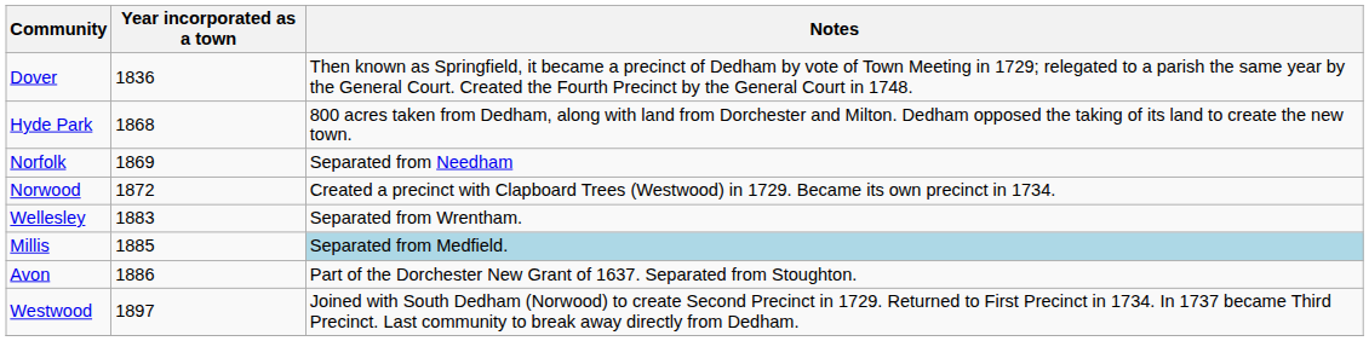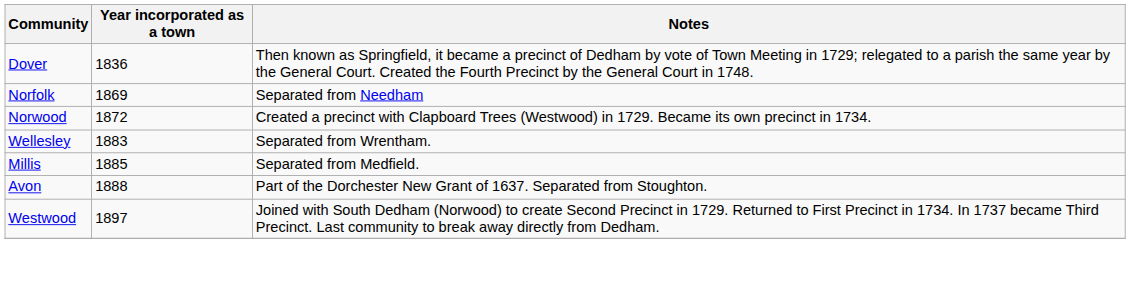 <table class="wikitable" style="margin-left: 1em; ">
 <tr>
 <th>Community</th>
 <th>Year incorporated as a town</th>
 <th>Notes</th>
 </tr>
 <tr>
 <td><a href='#'>Dover</a></td>
 <td>1836</td>
 <td>Then known as Springfield, it became a precinct of Dedham by vote of Town Meeting in 1729; relegated to a parish the same year by the General Court. Created the Fourth Precinct by the General Court in 1748.</td>
-</tr>
-<tr>
-<td><a href='#'>Hyde Park</a></td>
-<td>1868</td>
-<td>800 acres taken from Dedham, along with land from Dorchester and Milton. Dedham opposed the taking of its land to create the new town.</td>
 </tr>
 <tr>
 <td><a href='#'>Norfolk</a></td>
 <td>1869</td>
 <td>Separated from <a href='#'>Needham</a></td>
 </tr>
 <tr>
 <td><a href='#'>Norwood</a></td>
 <td>1872</td>
 <td>Created a precinct with Clapboard Trees (Westwood) in 1729. Became its own precinct in 1734.</td>
 </tr>
 <tr>
 <td><a href='#'>Wellesley</a></td>
 <td>1883</td>
 <td>Separated from Wrentham.</td>
 </tr>
 <tr>
 <td><a href='#'>Millis</a></td>
 <td>1885</td>
-<td style="background: lightblue;">Separated from Medfield.</td>
+<td>Separated from Medfield.</td>
 </tr>
 <tr>
 <td><a href='#'>Avon</a></td>
-<td>1886</td>
+<td>1888</td>
 <td>Part of the Dorchester New Grant of 1637. Separated from Stoughton.</td>
 </tr>
 <tr>
 <td><a href='#'>Westwood</a></td>
 <td>1897</td>
 <td>Joined with South Dedham (Norwood) to create Second Precinct in 1729. Returned to First Precinct in 1734. In 1737 became Third Precinct. Last community to break away directly from Dedham.</td>
 </tr>
 <tr>
 </tr>
 </table>
